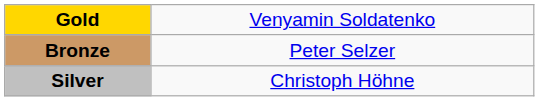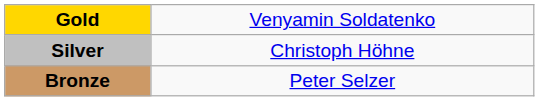 <table class="wikitable" style="text-align:center; " width="35%">
 <tr>
 <td bgcolor="gold"><strong>Gold</strong></td>
 <td><a href='#'>Venyamin Soldatenko</a><br>  <small><em></em></small></td>
 </tr>
 <tr>
+<td bgcolor="silver"><strong>Silver</strong></td>
+<td><a href='#'>Christoph Höhne</a><br>  <small><em></em></small></td>
+</tr>
+<tr>
 <td bgcolor="CC9966"><strong>Bronze</strong></td>
 <td><a href='#'>Peter Selzer</a><br>  <small><em></em></small></td>
 </tr>
-<tr>
-<td bgcolor="silver"><strong>Silver</strong></td>
-<td><a href='#'>Christoph Höhne</a><br>  <small><em></em></small></td>
-</tr>
 </table>
